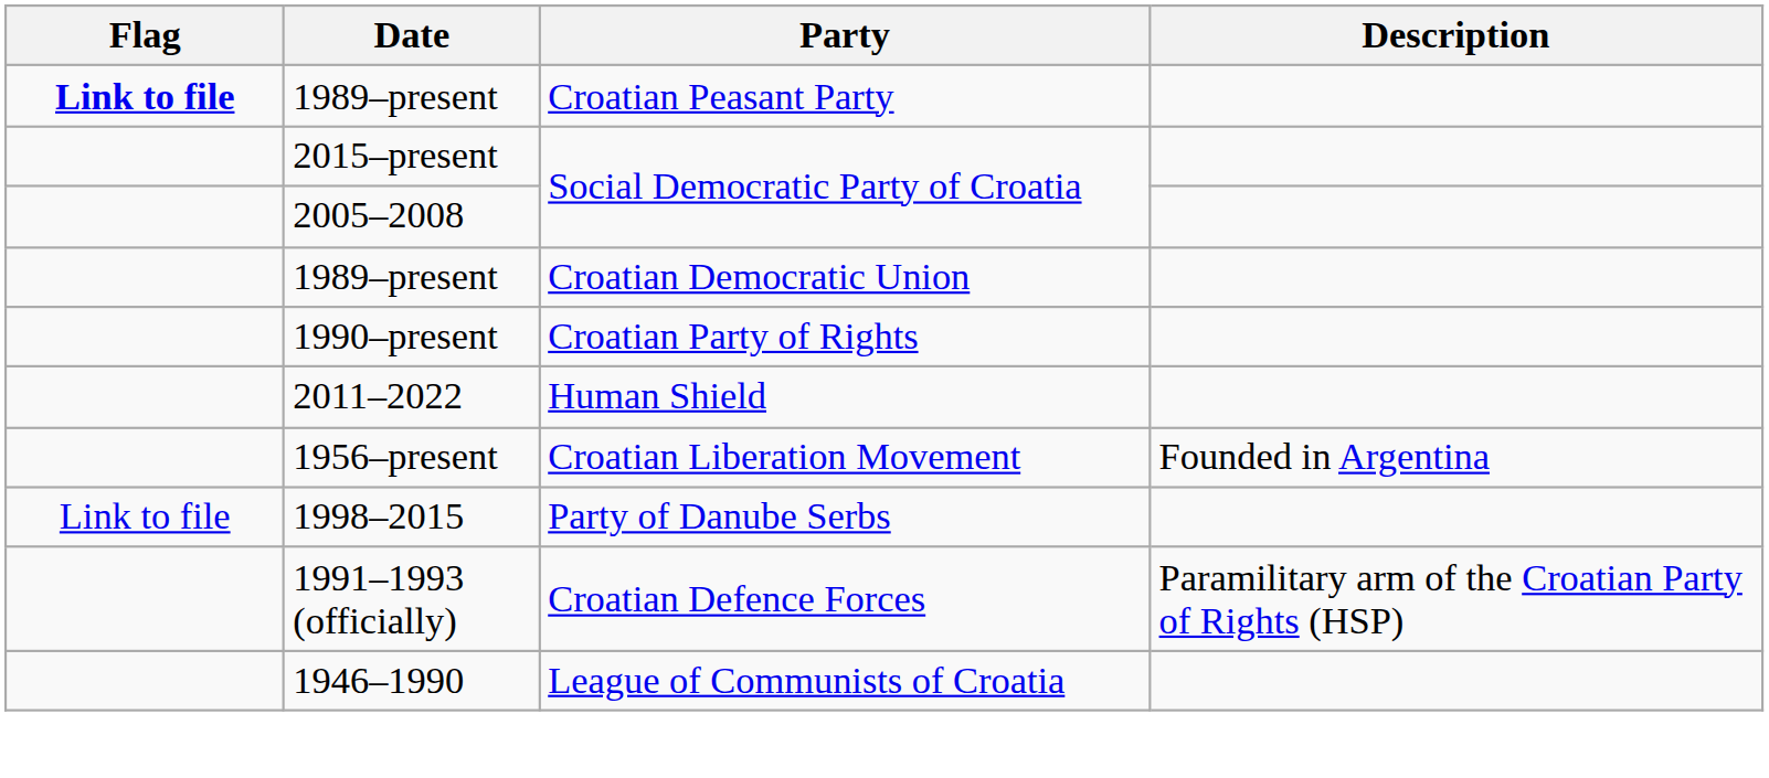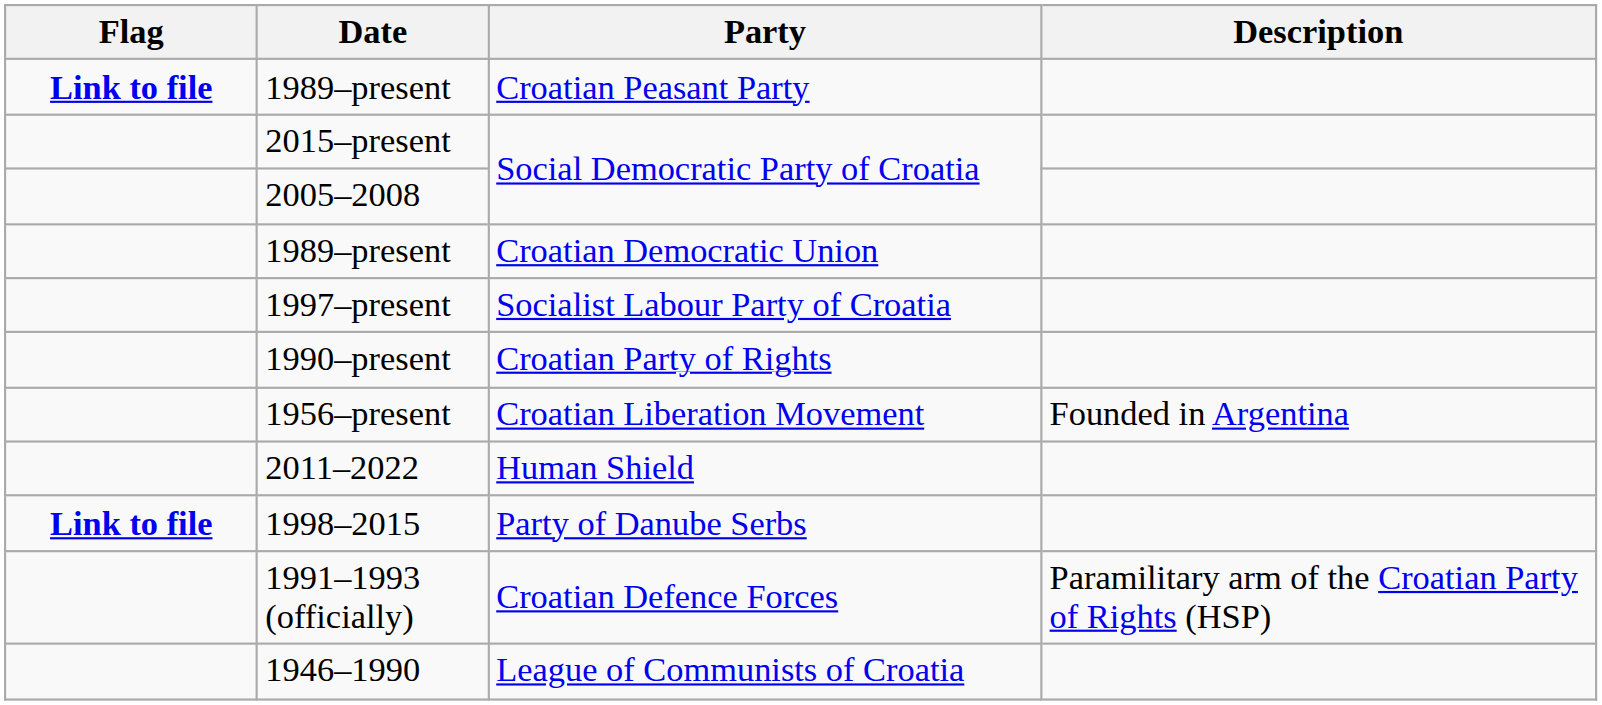 <table class="wikitable">
 <tr>
 <th width="110">Flag</th>
 <th width="100">Date</th>
 <th width="250">Party</th>
 <th width="250">Description</th>
 </tr>
 <tr>
 <td style="text-align:center;"><strong><a href='#'>Link to file</a></strong></td>
 <td>1989–present</td>
 <td><a href='#'>Croatian Peasant Party</a></td>
 <td></td>
 </tr>
 <tr>
 <td></td>
 <td>2015–present</td>
 <td rowspan="2"><a href='#'>Social Democratic Party of Croatia</a></td>
 <td></td>
 </tr>
 <tr>
 <td></td>
 <td>2005–2008</td>
 <td></td>
 </tr>
 <tr>
 <td></td>
 <td>1989–present</td>
 <td><a href='#'>Croatian Democratic Union</a></td>
 <td></td>
 </tr>
 <tr>
 <td></td>
-<td>1990–present</td>
-<td><a href='#'>Croatian Party of Rights</a></td>
+<td>1997–present</td>
+<td><a href='#'>Socialist Labour Party of Croatia</a></td>
 <td></td>
 </tr>
 <tr>
 <td></td>
-<td>2011–2022</td>
-<td><a href='#'>Human Shield</a></td>
+<td>1990–present</td>
+<td><a href='#'>Croatian Party of Rights</a></td>
 <td></td>
 </tr>
 <tr>
 <td></td>
 <td>1956–present</td>
 <td><a href='#'>Croatian Liberation Movement</a></td>
 <td>Founded in <a href='#'>Argentina</a></td>
 </tr>
 <tr>
-<td style="text-align:center;"><a href='#'>Link to file</a></td>
+<td></td>
+<td>2011–2022</td>
+<td><a href='#'>Human Shield</a></td>
+<td></td>
+</tr>
+<tr>
+<td style="text-align:center;"><strong><a href='#'>Link to file</a></strong></td>
 <td>1998–2015</td>
 <td><a href='#'>Party of Danube Serbs</a></td>
 <td></td>
 </tr>
 <tr>
 <td></td>
 <td>1991–1993 (officially)</td>
 <td><a href='#'>Croatian Defence Forces</a></td>
 <td>Paramilitary arm of the <a href='#'>Croatian Party of Rights</a> (HSP)</td>
 </tr>
 <tr>
 <td></td>
 <td>1946–1990</td>
 <td><a href='#'>League of Communists of Croatia</a></td>
 <td></td>
 </tr>
 </table>
